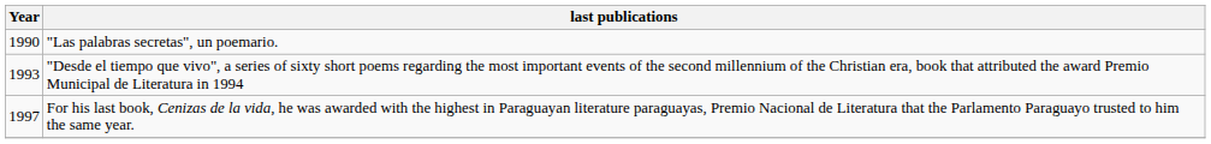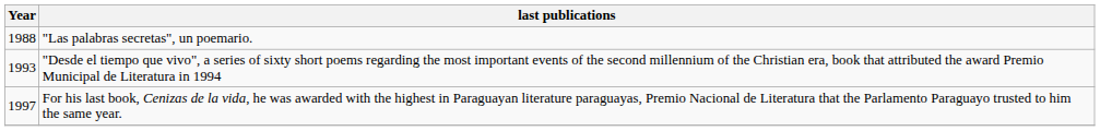 <table class="wikitable">
 <tr>
 <th>Year</th>
 <th>last publications</th>
 </tr>
 <tr -------->
-<td>1990</td>
+<td>1988</td>
 <td>"Las palabras secretas", un poemario.</td>
 </tr>
 <tr -------->
 <td>1993</td>
 <td>"Desde el tiempo que vivo", a series of sixty short poems regarding the most important events  of the second millennium of the Christian era, book that attributed the award Premio Municipal de Literatura in 1994</td>
 </tr>
 <tr -------->
 <td>1997</td>
 <td>For his last book, <em>Cenizas de la vida</em>, he was awarded with the highest in Paraguayan literature paraguayas,  Premio Nacional de Literatura that the Parlamento Paraguayo trusted to him the same year.</td>
 </tr>
 <tr -------->
 </tr>
 </table>
